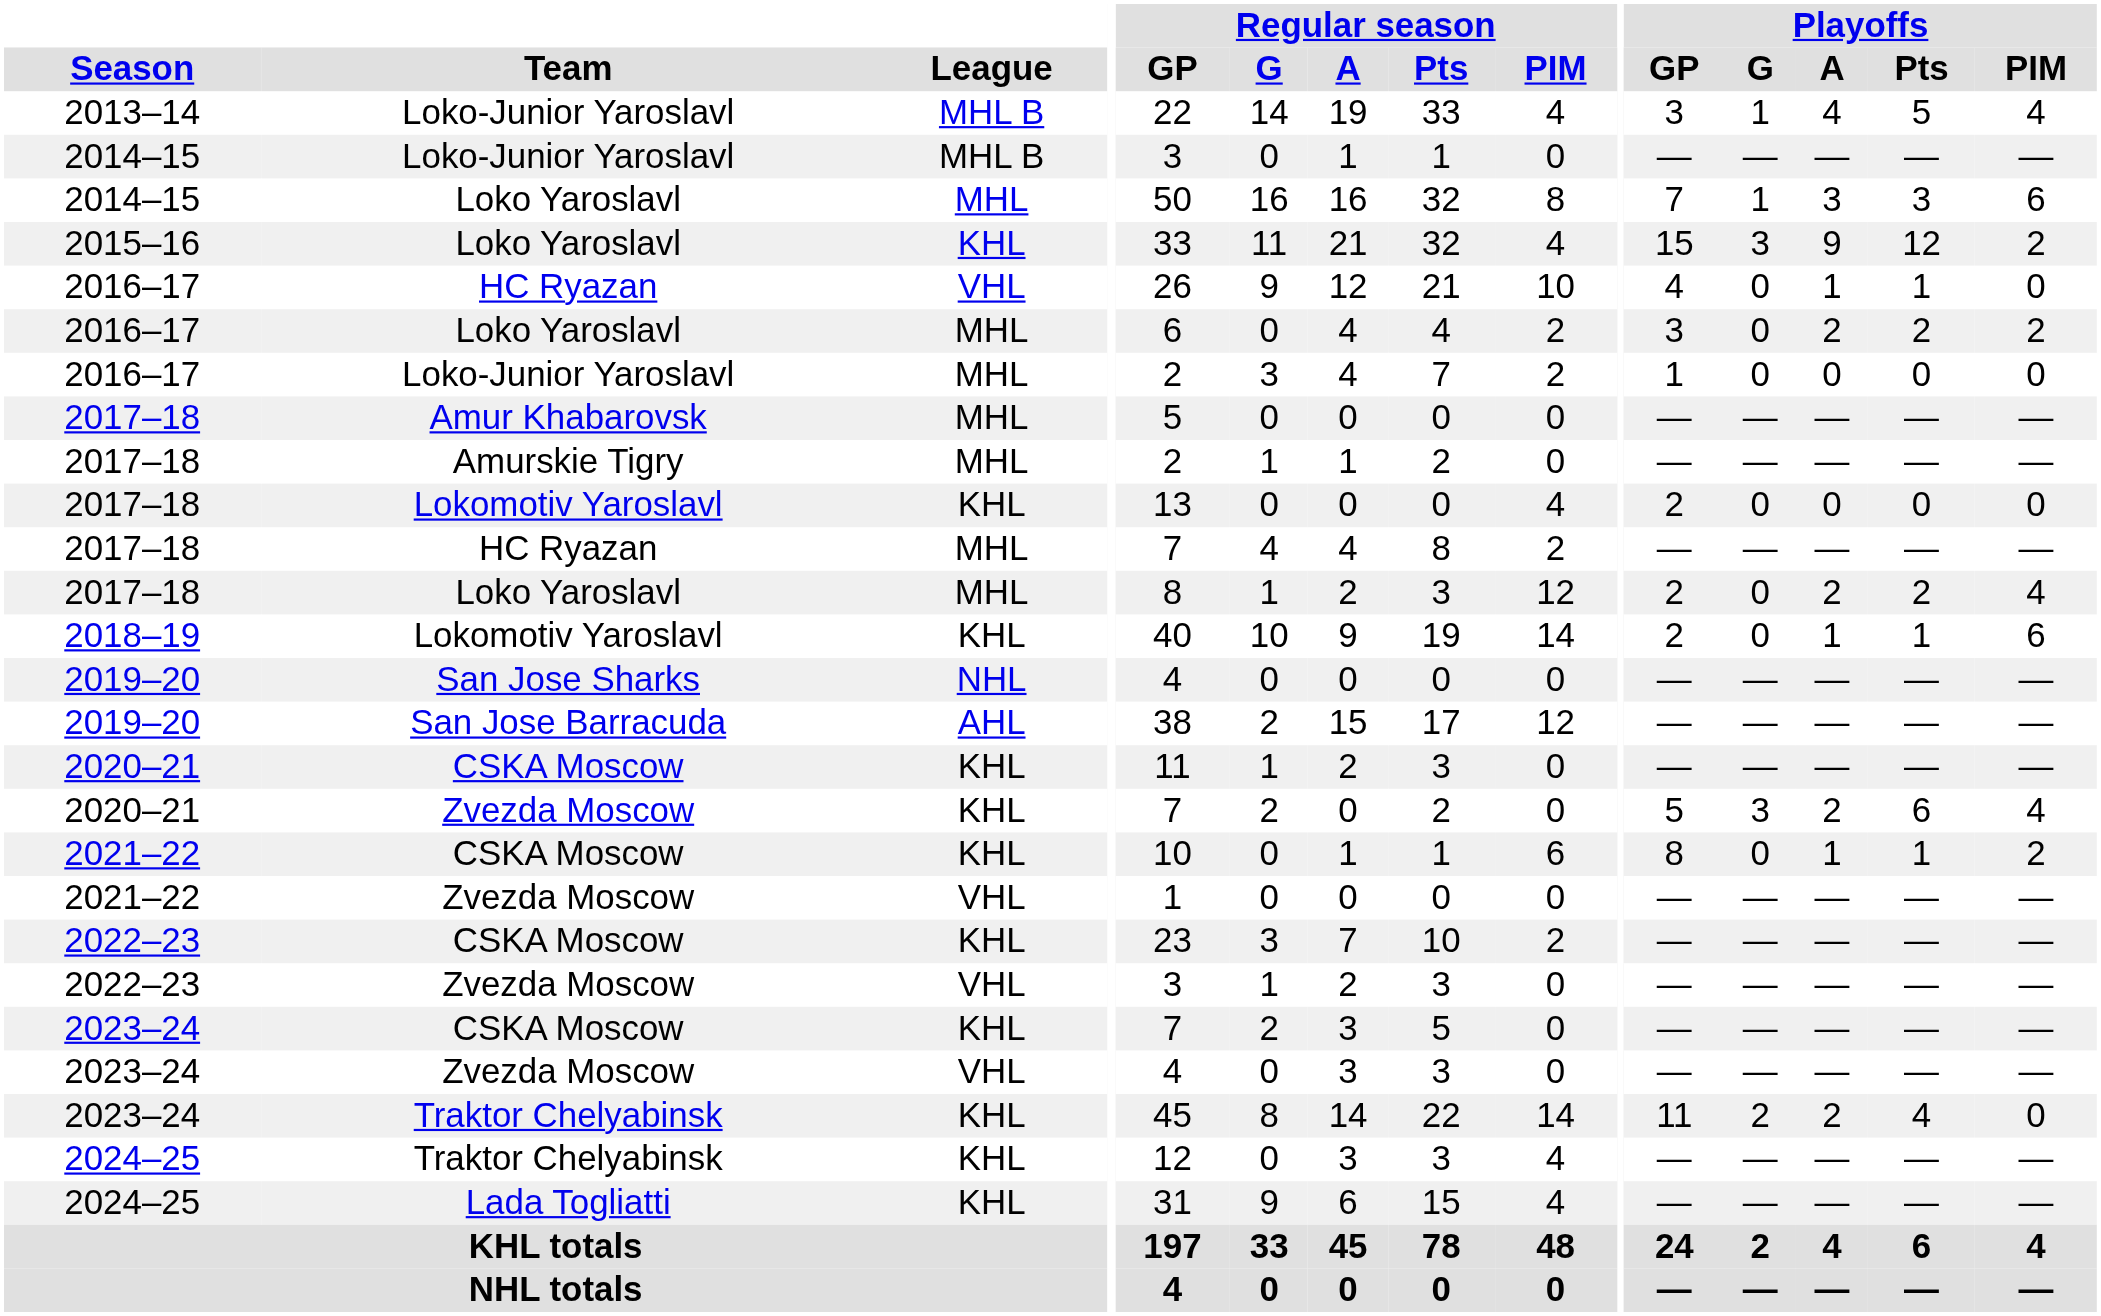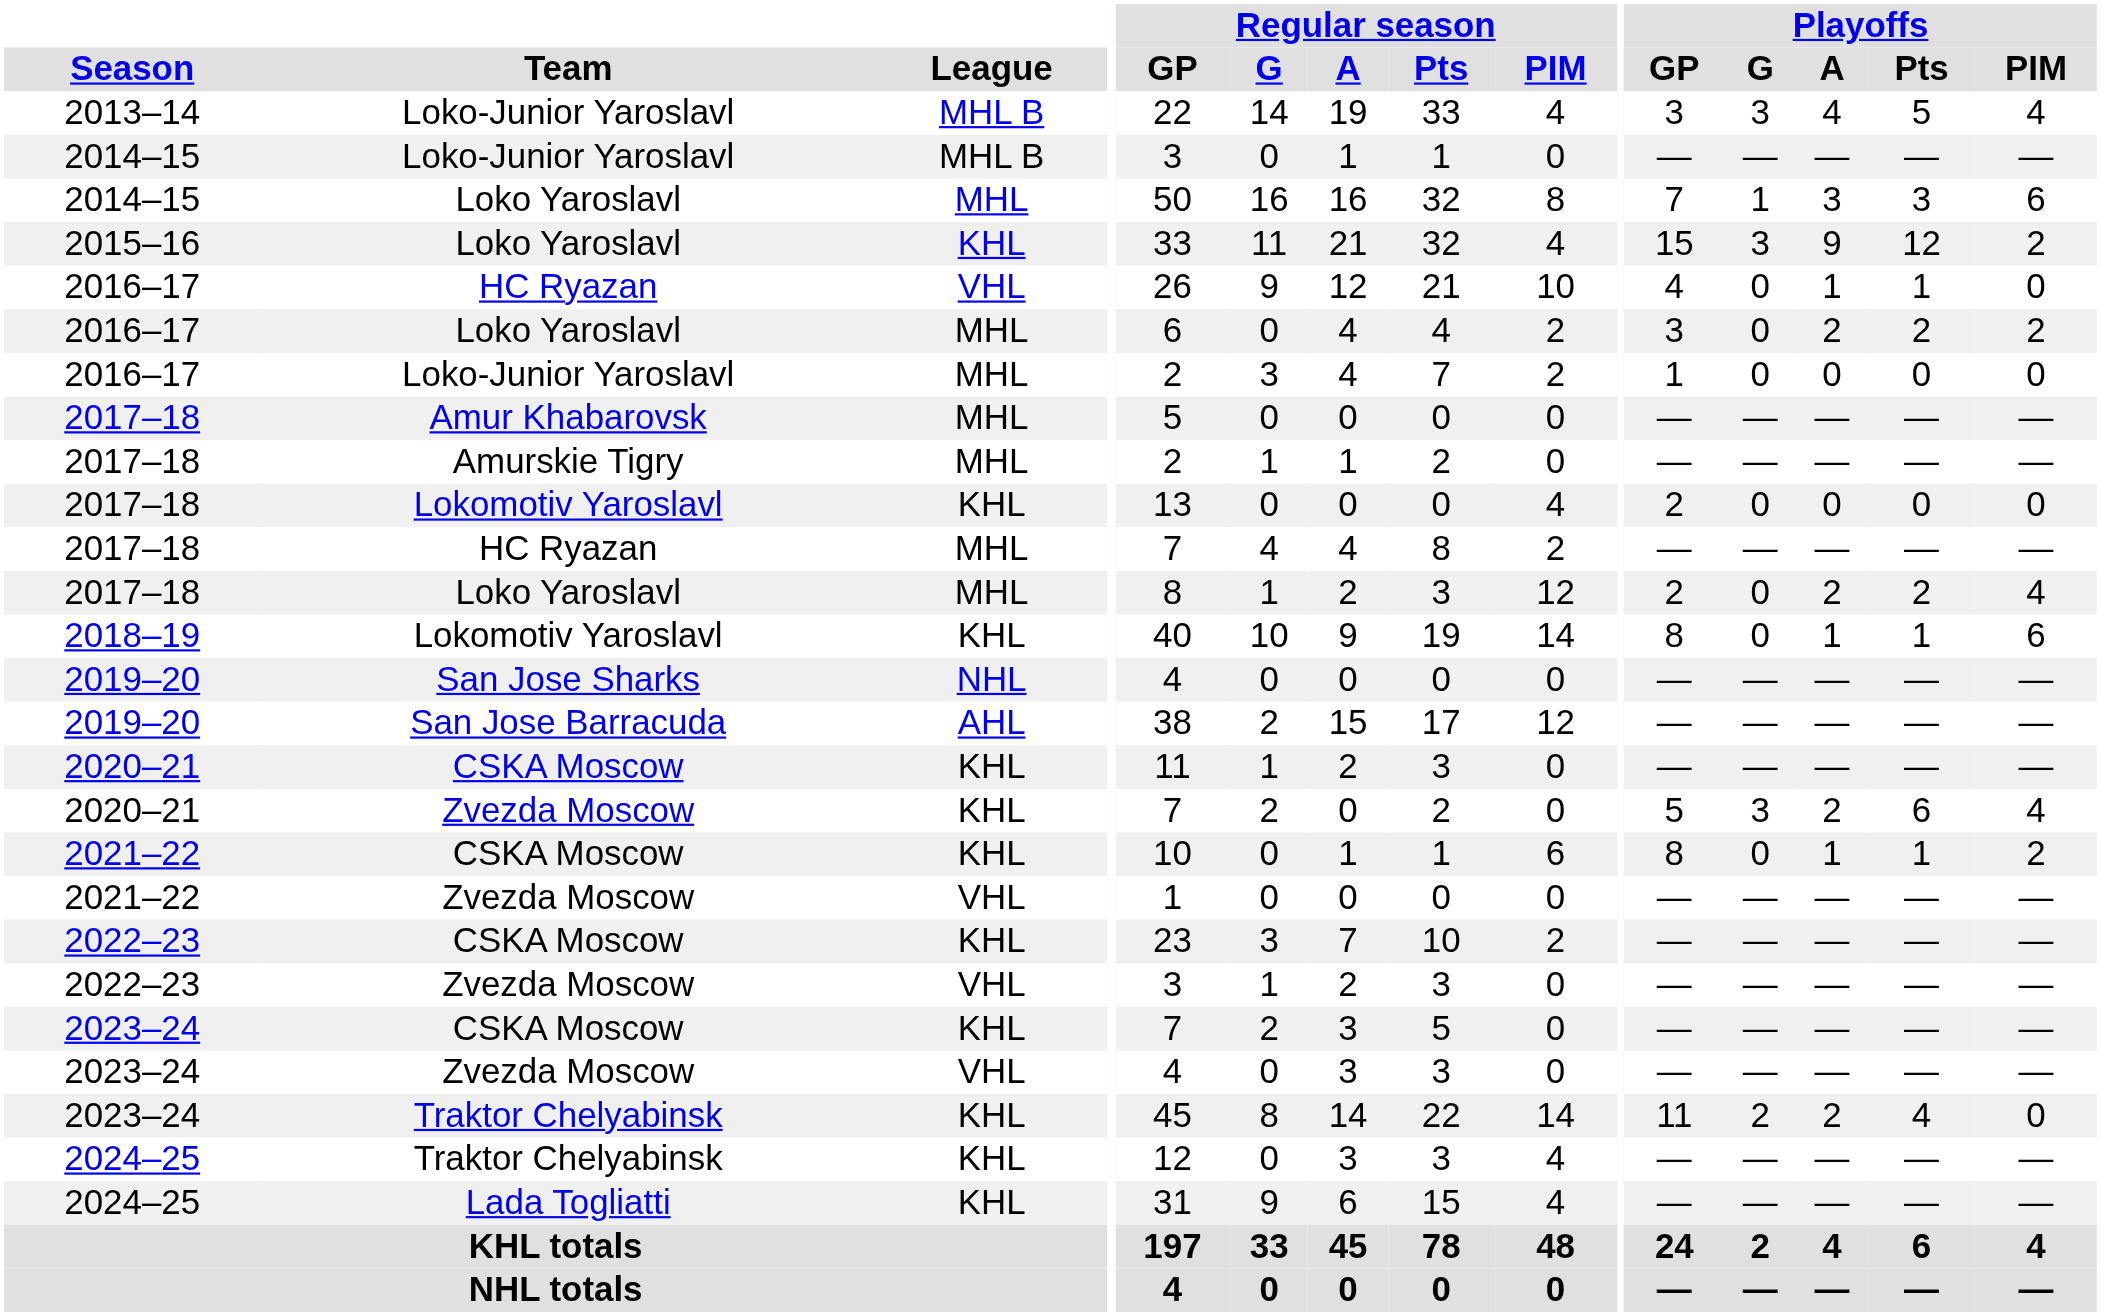 <table border="0" cellpadding="1" cellspacing="0" style="text-align:center; width:60em">
 <tr bgcolor="#e0e0e0">
 <th colspan="3" bgcolor="#ffffff"></th>
 <th rowspan="100" bgcolor="#ffffff"></th>
 <th colspan="5"><a href='#'>Regular season</a></th>
 <th rowspan="100" bgcolor="#ffffff"></th>
 <th colspan="5"><a href='#'>Playoffs</a></th>
 </tr>
 <tr bgcolor="#e0e0e0">
 <th><a href='#'>Season</a></th>
 <th>Team</th>
 <th>League</th>
 <th>GP</th>
 <th><a href='#'>G</a></th>
 <th><a href='#'>A</a></th>
 <th><a href='#'>Pts</a></th>
 <th><a href='#'>PIM</a></th>
 <th>GP</th>
 <th>G</th>
 <th>A</th>
 <th>Pts</th>
 <th>PIM</th>
 </tr>
 <tr>
 <td>2013–14</td>
 <td>Loko-Junior Yaroslavl</td>
 <td><a href='#'>MHL B</a></td>
 <td>22</td>
 <td>14</td>
 <td>19</td>
 <td>33</td>
 <td>4</td>
 <td>3</td>
-<td>1</td>
+<td>3</td>
 <td>4</td>
 <td>5</td>
 <td>4</td>
 </tr>
 <tr bgcolor="#f0f0f0">
 <td>2014–15</td>
 <td>Loko-Junior Yaroslavl</td>
 <td>MHL B</td>
 <td>3</td>
 <td>0</td>
 <td>1</td>
 <td>1</td>
 <td>0</td>
 <td>—</td>
 <td>—</td>
 <td>—</td>
 <td>—</td>
 <td>—</td>
 </tr>
 <tr>
 <td 2014–15 Junior Hockey League season>2014–15</td>
 <td>Loko Yaroslavl</td>
 <td><a href='#'>MHL</a></td>
 <td>50</td>
 <td>16</td>
 <td>16</td>
 <td>32</td>
 <td>8</td>
 <td>7</td>
 <td>1</td>
 <td>3</td>
 <td>3</td>
 <td>6</td>
 </tr>
 <tr bgcolor="#f0f0f0">
 <td 2015–16 Junior Hockey League season>2015–16</td>
 <td>Loko Yaroslavl</td>
 <td><a href='#'>KHL</a></td>
 <td>33</td>
 <td>11</td>
 <td>21</td>
 <td>32</td>
 <td>4</td>
 <td>15</td>
 <td>3</td>
 <td>9</td>
 <td>12</td>
 <td>2</td>
 </tr>
 <tr>
 <td 2016–17 VHL season>2016–17</td>
 <td><a href='#'>HC Ryazan</a></td>
 <td><a href='#'>VHL</a></td>
 <td>26</td>
 <td>9</td>
 <td>12</td>
 <td>21</td>
 <td>10</td>
 <td>4</td>
 <td>0</td>
 <td>1</td>
 <td>1</td>
 <td>0</td>
 </tr>
 <tr bgcolor="#f0f0f0">
 <td 2016–17 Junior Hockey League season>2016–17</td>
 <td>Loko Yaroslavl</td>
 <td>MHL</td>
 <td>6</td>
 <td>0</td>
 <td>4</td>
 <td>4</td>
 <td>2</td>
 <td>3</td>
 <td>0</td>
 <td>2</td>
 <td>2</td>
 <td>2</td>
 </tr>
 <tr>
 <td>2016–17</td>
 <td>Loko-Junior Yaroslavl</td>
 <td>MHL</td>
 <td>2</td>
 <td>3</td>
 <td>4</td>
 <td>7</td>
 <td>2</td>
 <td>1</td>
 <td>0</td>
 <td>0</td>
 <td>0</td>
 <td>0</td>
 </tr>
 <tr bgcolor="#f0f0f0">
 <td><a href='#'>2017–18</a></td>
 <td><a href='#'>Amur Khabarovsk</a></td>
 <td>MHL</td>
 <td>5</td>
 <td>0</td>
 <td>0</td>
 <td>0</td>
 <td>0</td>
 <td>—</td>
 <td>—</td>
 <td>—</td>
 <td>—</td>
 <td>—</td>
 </tr>
 <tr>
 <td 2017–18 Junior Hockey League season>2017–18</td>
 <td>Amurskie Tigry</td>
 <td>MHL</td>
 <td>2</td>
 <td>1</td>
 <td>1</td>
 <td>2</td>
 <td>0</td>
 <td>—</td>
 <td>—</td>
 <td>—</td>
 <td>—</td>
 <td>—</td>
 </tr>
 <tr bgcolor="#f0f0f0">
 <td>2017–18</td>
 <td><a href='#'>Lokomotiv Yaroslavl</a></td>
 <td>KHL</td>
 <td>13</td>
 <td>0</td>
 <td>0</td>
 <td>0</td>
 <td>4</td>
 <td>2</td>
 <td>0</td>
 <td>0</td>
 <td>0</td>
 <td>0</td>
 </tr>
 <tr>
 <td 2017–18 VHL season>2017–18</td>
 <td>HC Ryazan</td>
 <td>MHL</td>
 <td>7</td>
 <td>4</td>
 <td>4</td>
 <td>8</td>
 <td>2</td>
 <td>—</td>
 <td>—</td>
 <td>—</td>
 <td>—</td>
 <td>—</td>
 </tr>
 <tr bgcolor="#f0f0f0">
 <td>2017–18</td>
 <td>Loko Yaroslavl</td>
 <td>MHL</td>
 <td>8</td>
 <td>1</td>
 <td>2</td>
 <td>3</td>
 <td>12</td>
 <td>2</td>
 <td>0</td>
 <td>2</td>
 <td>2</td>
 <td>4</td>
 </tr>
 <tr>
 <td><a href='#'>2018–19</a></td>
 <td>Lokomotiv Yaroslavl</td>
 <td>KHL</td>
 <td>40</td>
 <td>10</td>
 <td>9</td>
 <td>19</td>
 <td>14</td>
-<td>2</td>
+<td>8</td>
 <td>0</td>
 <td>1</td>
 <td>1</td>
 <td>6</td>
 </tr>
 <tr bgcolor="#f0f0f0">
 <td><a href='#'>2019–20</a></td>
 <td><a href='#'>San Jose Sharks</a></td>
 <td><a href='#'>NHL</a></td>
 <td>4</td>
 <td>0</td>
 <td>0</td>
 <td>0</td>
 <td>0</td>
 <td>—</td>
 <td>—</td>
 <td>—</td>
 <td>—</td>
 <td>—</td>
 </tr>
 <tr>
 <td><a href='#'>2019–20</a></td>
 <td><a href='#'>San Jose Barracuda</a></td>
 <td><a href='#'>AHL</a></td>
 <td>38</td>
 <td>2</td>
 <td>15</td>
 <td>17</td>
 <td>12</td>
 <td>—</td>
 <td>—</td>
 <td>—</td>
 <td>—</td>
 <td>—</td>
 </tr>
 <tr bgcolor="#f0f0f0">
 <td><a href='#'>2020–21</a></td>
 <td><a href='#'>CSKA Moscow</a></td>
 <td>KHL</td>
 <td>11</td>
 <td>1</td>
 <td>2</td>
 <td>3</td>
 <td>0</td>
 <td>—</td>
 <td>—</td>
 <td>—</td>
 <td>—</td>
 <td>—</td>
 </tr>
 <tr>
 <td>2020–21</td>
 <td><a href='#'>Zvezda Moscow</a></td>
 <td>KHL</td>
 <td>7</td>
 <td>2</td>
 <td>0</td>
 <td>2</td>
 <td>0</td>
 <td>5</td>
 <td>3</td>
 <td>2</td>
 <td>6</td>
 <td>4</td>
 </tr>
 <tr bgcolor="#f0f0f0">
 <td><a href='#'>2021–22</a></td>
 <td>CSKA Moscow</td>
 <td>KHL</td>
 <td>10</td>
 <td>0</td>
 <td>1</td>
 <td>1</td>
 <td>6</td>
 <td>8</td>
 <td>0</td>
 <td>1</td>
 <td>1</td>
 <td>2</td>
 </tr>
 <tr>
 <td>2021–22</td>
 <td>Zvezda Moscow</td>
 <td>VHL</td>
 <td>1</td>
 <td>0</td>
 <td>0</td>
 <td>0</td>
 <td>0</td>
 <td>—</td>
 <td>—</td>
 <td>—</td>
 <td>—</td>
 <td>—</td>
 </tr>
 <tr bgcolor="#f0f0f0">
 <td><a href='#'>2022–23</a></td>
 <td>CSKA Moscow</td>
 <td>KHL</td>
 <td>23</td>
 <td>3</td>
 <td>7</td>
 <td>10</td>
 <td>2</td>
 <td>—</td>
 <td>—</td>
 <td>—</td>
 <td>—</td>
 <td>—</td>
 </tr>
 <tr>
 <td>2022–23</td>
 <td>Zvezda Moscow</td>
 <td>VHL</td>
 <td>3</td>
 <td>1</td>
 <td>2</td>
 <td>3</td>
 <td>0</td>
 <td>—</td>
 <td>—</td>
 <td>—</td>
 <td>—</td>
 <td>—</td>
 </tr>
 <tr bgcolor="#f0f0f0">
 <td><a href='#'>2023–24</a></td>
 <td>CSKA Moscow</td>
 <td>KHL</td>
 <td>7</td>
 <td>2</td>
 <td>3</td>
 <td>5</td>
 <td>0</td>
 <td>—</td>
 <td>—</td>
 <td>—</td>
 <td>—</td>
 <td>—</td>
 </tr>
 <tr>
 <td>2023–24</td>
 <td>Zvezda Moscow</td>
 <td>VHL</td>
 <td>4</td>
 <td>0</td>
 <td>3</td>
 <td>3</td>
 <td>0</td>
 <td>—</td>
 <td>—</td>
 <td>—</td>
 <td>—</td>
 <td>—</td>
 </tr>
 <tr bgcolor="#f0f0f0">
 <td>2023–24</td>
 <td><a href='#'>Traktor Chelyabinsk</a></td>
 <td>KHL</td>
 <td>45</td>
 <td>8</td>
 <td>14</td>
 <td>22</td>
 <td>14</td>
 <td>11</td>
 <td>2</td>
 <td>2</td>
 <td>4</td>
 <td>0</td>
 </tr>
 <tr>
 <td><a href='#'>2024–25</a></td>
 <td>Traktor Chelyabinsk</td>
 <td>KHL</td>
 <td>12</td>
 <td>0</td>
 <td>3</td>
 <td>3</td>
 <td>4</td>
 <td>—</td>
 <td>—</td>
 <td>—</td>
 <td>—</td>
 <td>—</td>
 </tr>
 <tr bgcolor="#f0f0f0">
 <td>2024–25</td>
 <td><a href='#'>Lada Togliatti</a></td>
 <td>KHL</td>
 <td>31</td>
 <td>9</td>
 <td>6</td>
 <td>15</td>
 <td>4</td>
 <td>—</td>
 <td>—</td>
 <td>—</td>
 <td>—</td>
 <td>—</td>
 </tr>
 <tr bgcolor="#e0e0e0">
 <th colspan="3">KHL totals</th>
 <th>197</th>
 <th>33</th>
 <th>45</th>
 <th>78</th>
 <th>48</th>
 <th>24</th>
 <th>2</th>
 <th>4</th>
 <th>6</th>
 <th>4</th>
 </tr>
 <tr bgcolor="#e0e0e0">
 <th colspan="3">NHL totals</th>
 <th>4</th>
 <th>0</th>
 <th>0</th>
 <th>0</th>
 <th>0</th>
 <th>—</th>
 <th>—</th>
 <th>—</th>
 <th>—</th>
 <th>—</th>
 </tr>
 </table>
